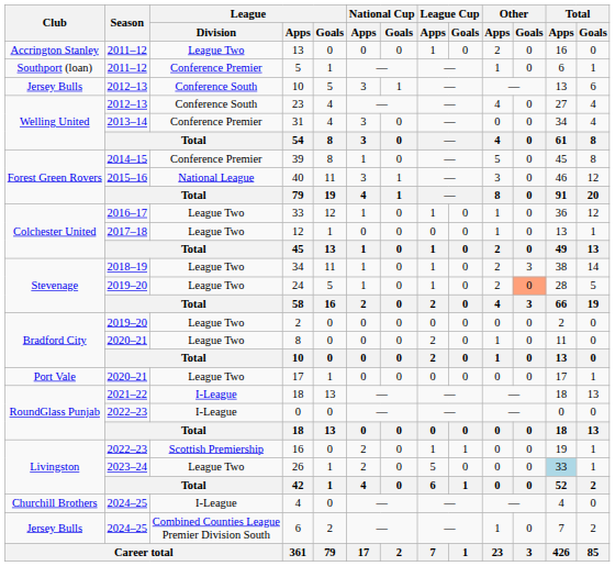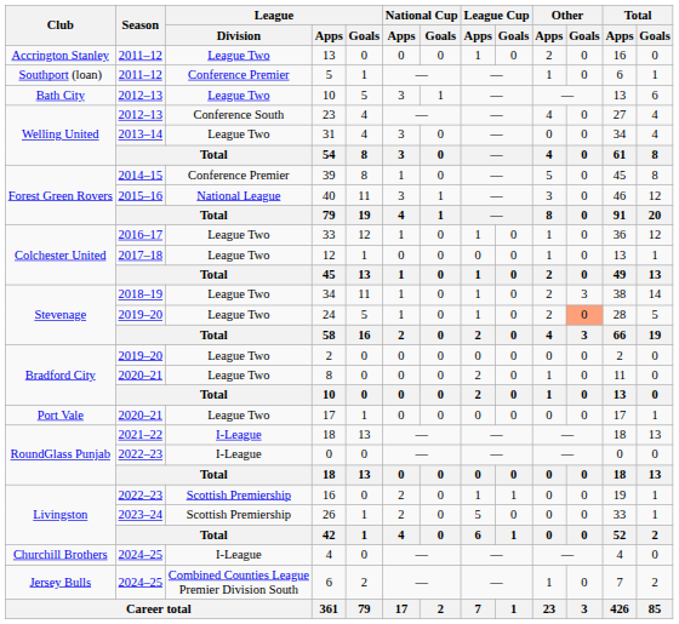 <table class=wikitable style="text-align: center;">
 <tr>
 <th rowspan=2>Club</th>
 <th rowspan=2>Season</th>
 <th colspan=3>League</th>
 <th colspan=2>National Cup</th>
 <th colspan=2>League Cup</th>
 <th colspan=2>Other</th>
 <th colspan=2>Total</th>
 </tr>
 <tr>
 <th>Division</th>
 <th>Apps</th>
 <th>Goals</th>
 <th>Apps</th>
 <th>Goals</th>
 <th>Apps</th>
 <th>Goals</th>
 <th>Apps</th>
 <th>Goals</th>
 <th>Apps</th>
 <th>Goals</th>
 </tr>
 <tr>
 <td><a href='#'>Accrington Stanley</a></td>
 <td><a href='#'>2011–12</a></td>
 <td><a href='#'>League Two</a></td>
 <td>13</td>
 <td>0</td>
 <td>0</td>
 <td>0</td>
 <td>1</td>
 <td>0</td>
 <td>2</td>
 <td>0</td>
 <td>16</td>
 <td>0</td>
 </tr>
 <tr>
 <td><a href='#'>Southport</a> (loan)</td>
 <td><a href='#'>2011–12</a></td>
 <td><a href='#'>Conference Premier</a></td>
 <td>5</td>
 <td>1</td>
 <td colspan=2>—</td>
 <td colspan=2>—</td>
 <td>1</td>
 <td>0</td>
 <td>6</td>
 <td>1</td>
 </tr>
 <tr>
-<td><a href='#'>Jersey Bulls</a></td>
+<td><a href='#'>Bath City</a></td>
 <td><a href='#'>2012–13</a></td>
-<td><a href='#'>Conference South</a></td>
+<td><a href='#'>League Two</a></td>
 <td>10</td>
 <td>5</td>
 <td>3</td>
 <td>1</td>
 <td colspan=2>—</td>
 <td colspan=2>—</td>
 <td>13</td>
 <td>6</td>
 </tr>
 <tr>
 <td rowspan="3"><a href='#'>Welling United</a></td>
 <td><a href='#'>2012–13</a></td>
 <td>Conference South</td>
 <td>23</td>
 <td>4</td>
 <td colspan=2>—</td>
 <td colspan=2>—</td>
 <td>4</td>
 <td>0</td>
 <td>27</td>
 <td>4</td>
 </tr>
 <tr>
 <td><a href='#'>2013–14</a></td>
-<td>Conference Premier</td>
+<td>League Two</td>
 <td>31</td>
 <td>4</td>
 <td>3</td>
 <td>0</td>
 <td colspan=2>—</td>
 <td>0</td>
 <td>0</td>
 <td>34</td>
 <td>4</td>
 </tr>
 <tr>
 <th colspan=2>Total</th>
 <th>54</th>
 <th>8</th>
 <th>3</th>
 <th>0</th>
 <th colspan=2>—</th>
 <th>4</th>
 <th>0</th>
 <th>61</th>
 <th>8</th>
 </tr>
 <tr>
 <td rowspan=3><a href='#'>Forest Green Rovers</a></td>
 <td><a href='#'>2014–15</a></td>
 <td>Conference Premier</td>
 <td>39</td>
 <td>8</td>
 <td>1</td>
 <td>0</td>
 <td colspan=2>—</td>
 <td>5</td>
 <td>0</td>
 <td>45</td>
 <td>8</td>
 </tr>
 <tr>
 <td><a href='#'>2015–16</a></td>
 <td><a href='#'>National League</a></td>
 <td>40</td>
 <td>11</td>
 <td>3</td>
 <td>1</td>
 <td colspan=2>—</td>
 <td>3</td>
 <td>0</td>
 <td>46</td>
 <td>12</td>
 </tr>
 <tr>
 <th colspan=2>Total</th>
 <th>79</th>
 <th>19</th>
 <th>4</th>
 <th>1</th>
 <th colspan=2>—</th>
 <th>8</th>
 <th>0</th>
 <th>91</th>
 <th>20</th>
 </tr>
 <tr>
 <td rowspan=3><a href='#'>Colchester United</a></td>
 <td><a href='#'>2016–17</a></td>
 <td>League Two</td>
 <td>33</td>
 <td>12</td>
 <td>1</td>
 <td>0</td>
 <td>1</td>
 <td>0</td>
 <td>1</td>
 <td>0</td>
 <td>36</td>
 <td>12</td>
 </tr>
 <tr>
 <td><a href='#'>2017–18</a></td>
 <td>League Two</td>
 <td>12</td>
 <td>1</td>
 <td>0</td>
 <td>0</td>
 <td>0</td>
 <td>0</td>
 <td>1</td>
 <td>0</td>
 <td>13</td>
 <td>1</td>
 </tr>
 <tr>
 <th colspan=2>Total</th>
 <th>45</th>
 <th>13</th>
 <th>1</th>
 <th>0</th>
 <th>1</th>
 <th>0</th>
 <th>2</th>
 <th>0</th>
 <th>49</th>
 <th>13</th>
 </tr>
 <tr>
 <td rowspan=3><a href='#'>Stevenage</a></td>
 <td><a href='#'>2018–19</a></td>
 <td>League Two</td>
 <td>34</td>
 <td>11</td>
 <td>1</td>
 <td>0</td>
 <td>1</td>
 <td>0</td>
 <td>2</td>
 <td>3</td>
 <td>38</td>
 <td>14</td>
 </tr>
 <tr>
 <td><a href='#'>2019–20</a></td>
 <td>League Two</td>
 <td>24</td>
 <td>5</td>
 <td>1</td>
 <td>0</td>
 <td>1</td>
 <td>0</td>
 <td>2</td>
 <td style="background: lightsalmon;">0</td>
 <td>28</td>
 <td>5</td>
 </tr>
 <tr>
 <th colspan=2>Total</th>
 <th>58</th>
 <th>16</th>
 <th>2</th>
 <th>0</th>
 <th>2</th>
 <th>0</th>
 <th>4</th>
 <th>3</th>
 <th>66</th>
 <th>19</th>
 </tr>
 <tr>
 <td rowspan=3><a href='#'>Bradford City</a></td>
 <td><a href='#'>2019–20</a></td>
 <td>League Two</td>
 <td>2</td>
 <td>0</td>
 <td>0</td>
 <td>0</td>
 <td>0</td>
 <td>0</td>
 <td>0</td>
 <td>0</td>
 <td>2</td>
 <td>0</td>
 </tr>
 <tr>
 <td><a href='#'>2020–21</a></td>
 <td>League Two</td>
 <td>8</td>
 <td>0</td>
 <td>0</td>
 <td>0</td>
 <td>2</td>
 <td>0</td>
 <td>1</td>
 <td>0</td>
 <td>11</td>
 <td>0</td>
 </tr>
 <tr>
 <th colspan=2>Total</th>
 <th>10</th>
 <th>0</th>
 <th>0</th>
 <th>0</th>
 <th>2</th>
 <th>0</th>
 <th>1</th>
 <th>0</th>
 <th>13</th>
 <th>0</th>
 </tr>
 <tr>
 <td><a href='#'>Port Vale</a></td>
 <td><a href='#'>2020–21</a></td>
 <td>League Two</td>
 <td>17</td>
 <td>1</td>
 <td>0</td>
 <td>0</td>
 <td>0</td>
 <td>0</td>
 <td>0</td>
 <td>0</td>
 <td>17</td>
 <td>1</td>
 </tr>
 <tr>
 <td rowspan="3"><a href='#'>RoundGlass Punjab</a></td>
 <td><a href='#'>2021–22</a></td>
 <td rowspan="1"><a href='#'>I-League</a></td>
 <td>18</td>
 <td>13</td>
 <td colspan="2">—</td>
 <td colspan="2">—</td>
 <td colspan="2">—</td>
 <td>18</td>
 <td>13</td>
 </tr>
 <tr>
 <td><a href='#'>2022–23</a></td>
 <td rowspan="1">I-League</td>
 <td>0</td>
 <td>0</td>
 <td colspan="2">—</td>
 <td colspan="2">—</td>
 <td colspan="2">—</td>
 <td>0</td>
 <td>0</td>
 </tr>
 <tr>
 <th colspan=2>Total</th>
 <th>18</th>
 <th>13</th>
 <th>0</th>
 <th>0</th>
 <th>0</th>
 <th>0</th>
 <th>0</th>
 <th>0</th>
 <th>18</th>
 <th>13</th>
 </tr>
 <tr>
 <td rowspan="3"><a href='#'>Livingston</a></td>
 <td><a href='#'>2022–23</a></td>
 <td><a href='#'>Scottish Premiership</a></td>
 <td>16</td>
 <td>0</td>
 <td>2</td>
 <td>0</td>
 <td>1</td>
 <td>1</td>
 <td>0</td>
 <td>0</td>
 <td>19</td>
 <td>1</td>
 </tr>
 <tr>
 <td><a href='#'>2023–24</a></td>
-<td>League Two</td>
+<td>Scottish Premiership</td>
 <td>26</td>
 <td>1</td>
 <td>2</td>
 <td>0</td>
 <td>5</td>
 <td>0</td>
 <td>0</td>
 <td>0</td>
-<td style="background: lightblue;">33</td>
+<td>33</td>
 <td>1</td>
 </tr>
 <tr>
 <th colspan=2>Total</th>
 <th>42</th>
 <th>1</th>
 <th>4</th>
 <th>0</th>
 <th>6</th>
 <th>1</th>
 <th>0</th>
 <th>0</th>
 <th>52</th>
 <th>2</th>
 </tr>
 <tr>
 <td><a href='#'>Churchill Brothers</a></td>
 <td><a href='#'>2024–25</a></td>
 <td>I-League</td>
 <td>4</td>
 <td>0</td>
 <td colspan="2">—</td>
 <td colspan="2">—</td>
 <td colspan="2">—</td>
 <td>4</td>
 <td>0</td>
 </tr>
 <tr>
 <td><a href='#'>Jersey Bulls</a></td>
 <td><a href='#'>2024–25</a></td>
 <td><a href='#'>Combined Counties League</a><br>Premier Division South</td>
 <td>6</td>
 <td>2</td>
 <td colspan="2">—</td>
 <td colspan="2">—</td>
 <td>1</td>
 <td>0</td>
 <td>7</td>
 <td>2</td>
 </tr>
 <tr>
 <th colspan=3>Career total</th>
 <th>361</th>
 <th>79</th>
 <th>17</th>
 <th>2</th>
 <th>7</th>
 <th>1</th>
 <th>23</th>
 <th>3</th>
 <th>426</th>
 <th>85</th>
 </tr>
 </table>
